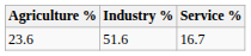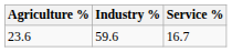 <table class="wikitable sortable">
 <tr>
 <th>Agriculture %</th>
 <th>Industry %</th>
 <th>Service %</th>
 </tr>
 <tr>
 <td>23.6</td>
-<td>51.6</td>
+<td>59.6</td>
 <td>16.7</td>
 </tr>
 </table>
